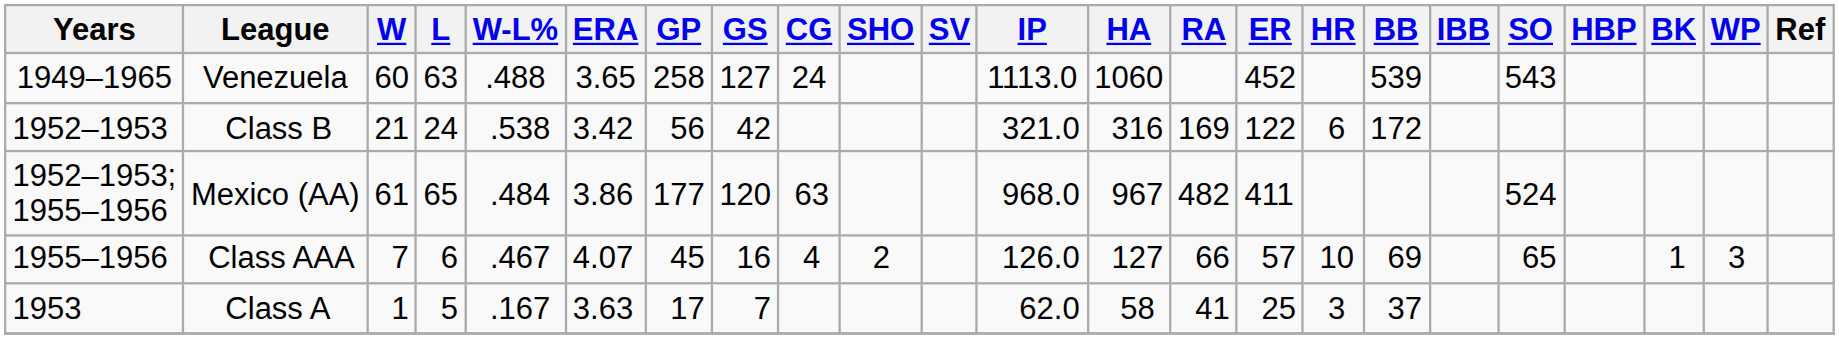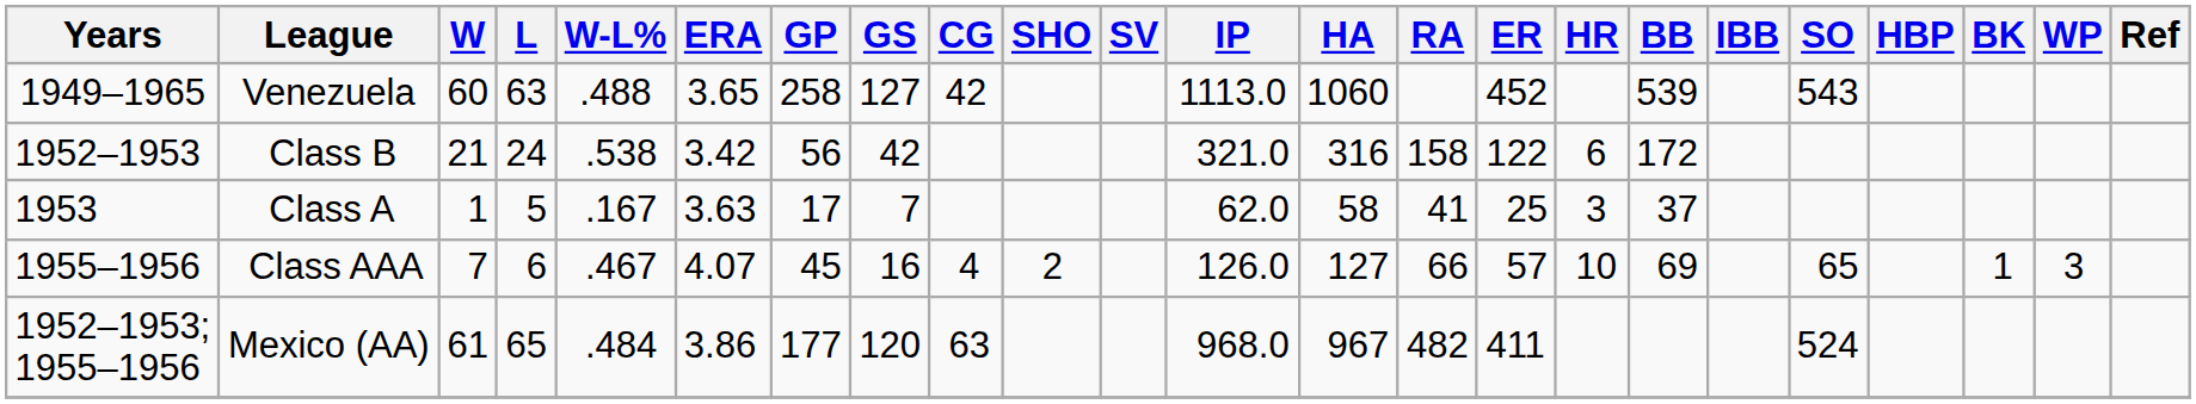 <table class="wikitable" style="font-size:85%;">
 <tr>
 <th>Years</th>
 <th>League</th>
 <th><a href='#'>W</a></th>
 <th><a href='#'>L</a></th>
 <th><a href='#'>W-L%</a></th>
 <th><a href='#'>ERA</a></th>
 <th><a href='#'>GP</a></th>
 <th><a href='#'>GS</a></th>
 <th><a href='#'>CG</a></th>
 <th><a href='#'>SHO</a></th>
 <th><a href='#'>SV</a></th>
 <th><a href='#'>IP</a></th>
 <th><a href='#'>HA</a></th>
 <th><a href='#'>RA</a></th>
 <th><a href='#'>ER</a></th>
 <th><a href='#'>HR</a></th>
 <th><a href='#'>BB</a></th>
 <th><a href='#'>IBB</a></th>
 <th><a href='#'>SO</a></th>
 <th><a href='#'>HBP</a></th>
 <th><a href='#'>BK</a></th>
 <th><a href='#'>WP</a></th>
 <th>Ref</th>
 </tr>
 <tr align=center>
 <td>1949–1965</td>
 <td>Venezuela</td>
 <td>60</td>
 <td>63</td>
 <td>.488</td>
 <td>3.65</td>
 <td>258</td>
 <td>127</td>
-<td>24</td>
+<td>42</td>
 <td></td>
 <td></td>
 <td>1113.0</td>
 <td>1060</td>
 <td></td>
 <td>452</td>
 <td></td>
 <td>539</td>
 <td></td>
 <td>543</td>
 <td></td>
 <td></td>
 <td></td>
 <td></td>
 </tr>
 <tr>
 <td>1952–1953</td>
 <td>    Class B</td>
 <td>21</td>
 <td>24</td>
 <td>   .538</td>
 <td>3.42</td>
 <td>  56</td>
 <td>  42</td>
 <td></td>
 <td></td>
 <td></td>
 <td>  321.0</td>
 <td>  316</td>
-<td>169</td>
+<td>158</td>
 <td>122</td>
 <td>   6</td>
 <td>172</td>
 <td></td>
 <td></td>
 <td></td>
 <td></td>
 <td></td>
 <td></td>
 </tr>
 <tr>
-<td>1952–1953;<br>1955–1956</td>
-<td>Mexico (AA)</td>
-<td>61</td>
-<td>65</td>
-<td>   .484</td>
-<td>3.86</td>
-<td>177</td>
-<td>120</td>
-<td> 63</td>
-<td></td>
-<td></td>
-<td>  968.0</td>
-<td>  967</td>
-<td>482</td>
-<td>411</td>
+<td>1953</td>
+<td>    Class A</td>
+<td>  1</td>
+<td>  5</td>
+<td>   .167</td>
+<td>3.63</td>
+<td>  17</td>
+<td>    7</td>
 <td></td>
 <td></td>
 <td></td>
-<td>524</td>
+<td>     62.0</td>
+<td>   58</td>
+<td>  41</td>
+<td>  25</td>
+<td>  3</td>
+<td>  37</td>
+<td></td>
+<td></td>
 <td></td>
 <td></td>
 <td></td>
 <td></td>
 </tr>
 <tr>
 <td>1955–1956</td>
 <td>  Class AAA</td>
 <td>  7</td>
 <td>  6</td>
 <td>   .467</td>
 <td>4.07</td>
 <td>  45</td>
 <td>  16</td>
 <td>  4</td>
 <td>    2</td>
 <td></td>
 <td>  126.0</td>
 <td>  127</td>
 <td>  66</td>
 <td>  57</td>
 <td> 10</td>
 <td>  69</td>
 <td></td>
 <td>   65</td>
 <td></td>
 <td>  1</td>
 <td>  3</td>
 <td></td>
 </tr>
 <tr>
-<td>1953</td>
-<td>    Class A</td>
-<td>  1</td>
-<td>  5</td>
-<td>   .167</td>
-<td>3.63</td>
-<td>  17</td>
-<td>    7</td>
+<td>1952–1953;<br>1955–1956</td>
+<td>Mexico (AA)</td>
+<td>61</td>
+<td>65</td>
+<td>   .484</td>
+<td>3.86</td>
+<td>177</td>
+<td>120</td>
+<td> 63</td>
+<td></td>
+<td></td>
+<td>  968.0</td>
+<td>  967</td>
+<td>482</td>
+<td>411</td>
 <td></td>
 <td></td>
 <td></td>
-<td>     62.0</td>
-<td>   58</td>
-<td>  41</td>
-<td>  25</td>
-<td>  3</td>
-<td>  37</td>
-<td></td>
-<td></td>
+<td>524</td>
 <td></td>
 <td></td>
 <td></td>
 <td></td>
 </tr>
 <tr align=center>
 </tr>
 </table>
